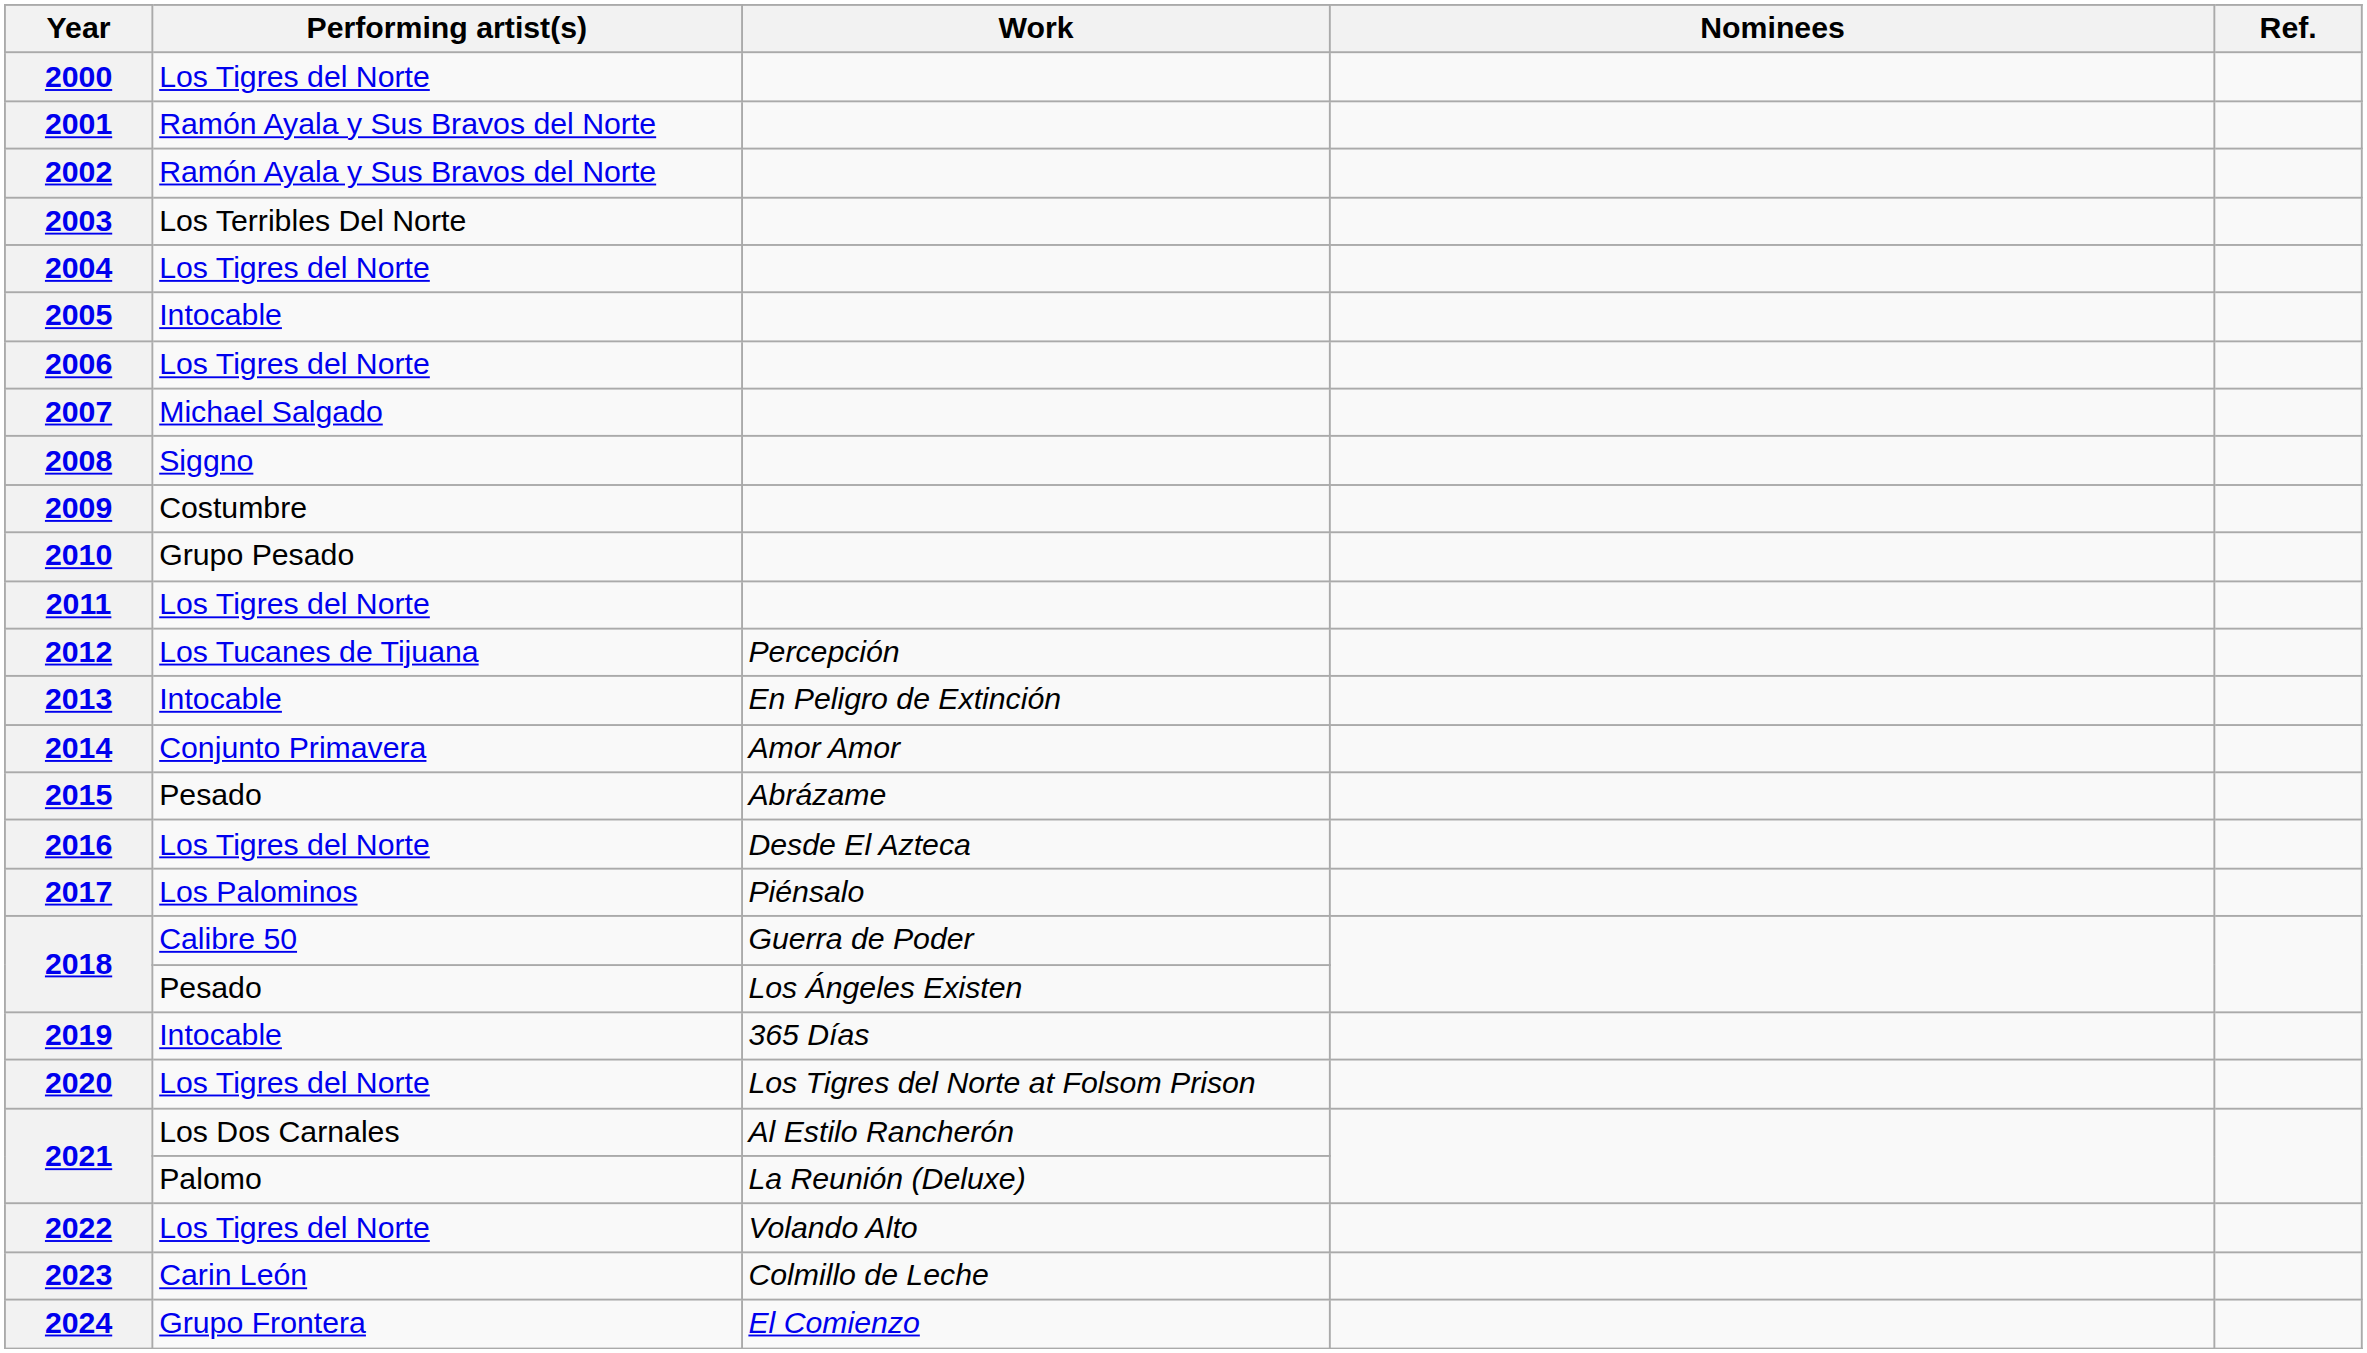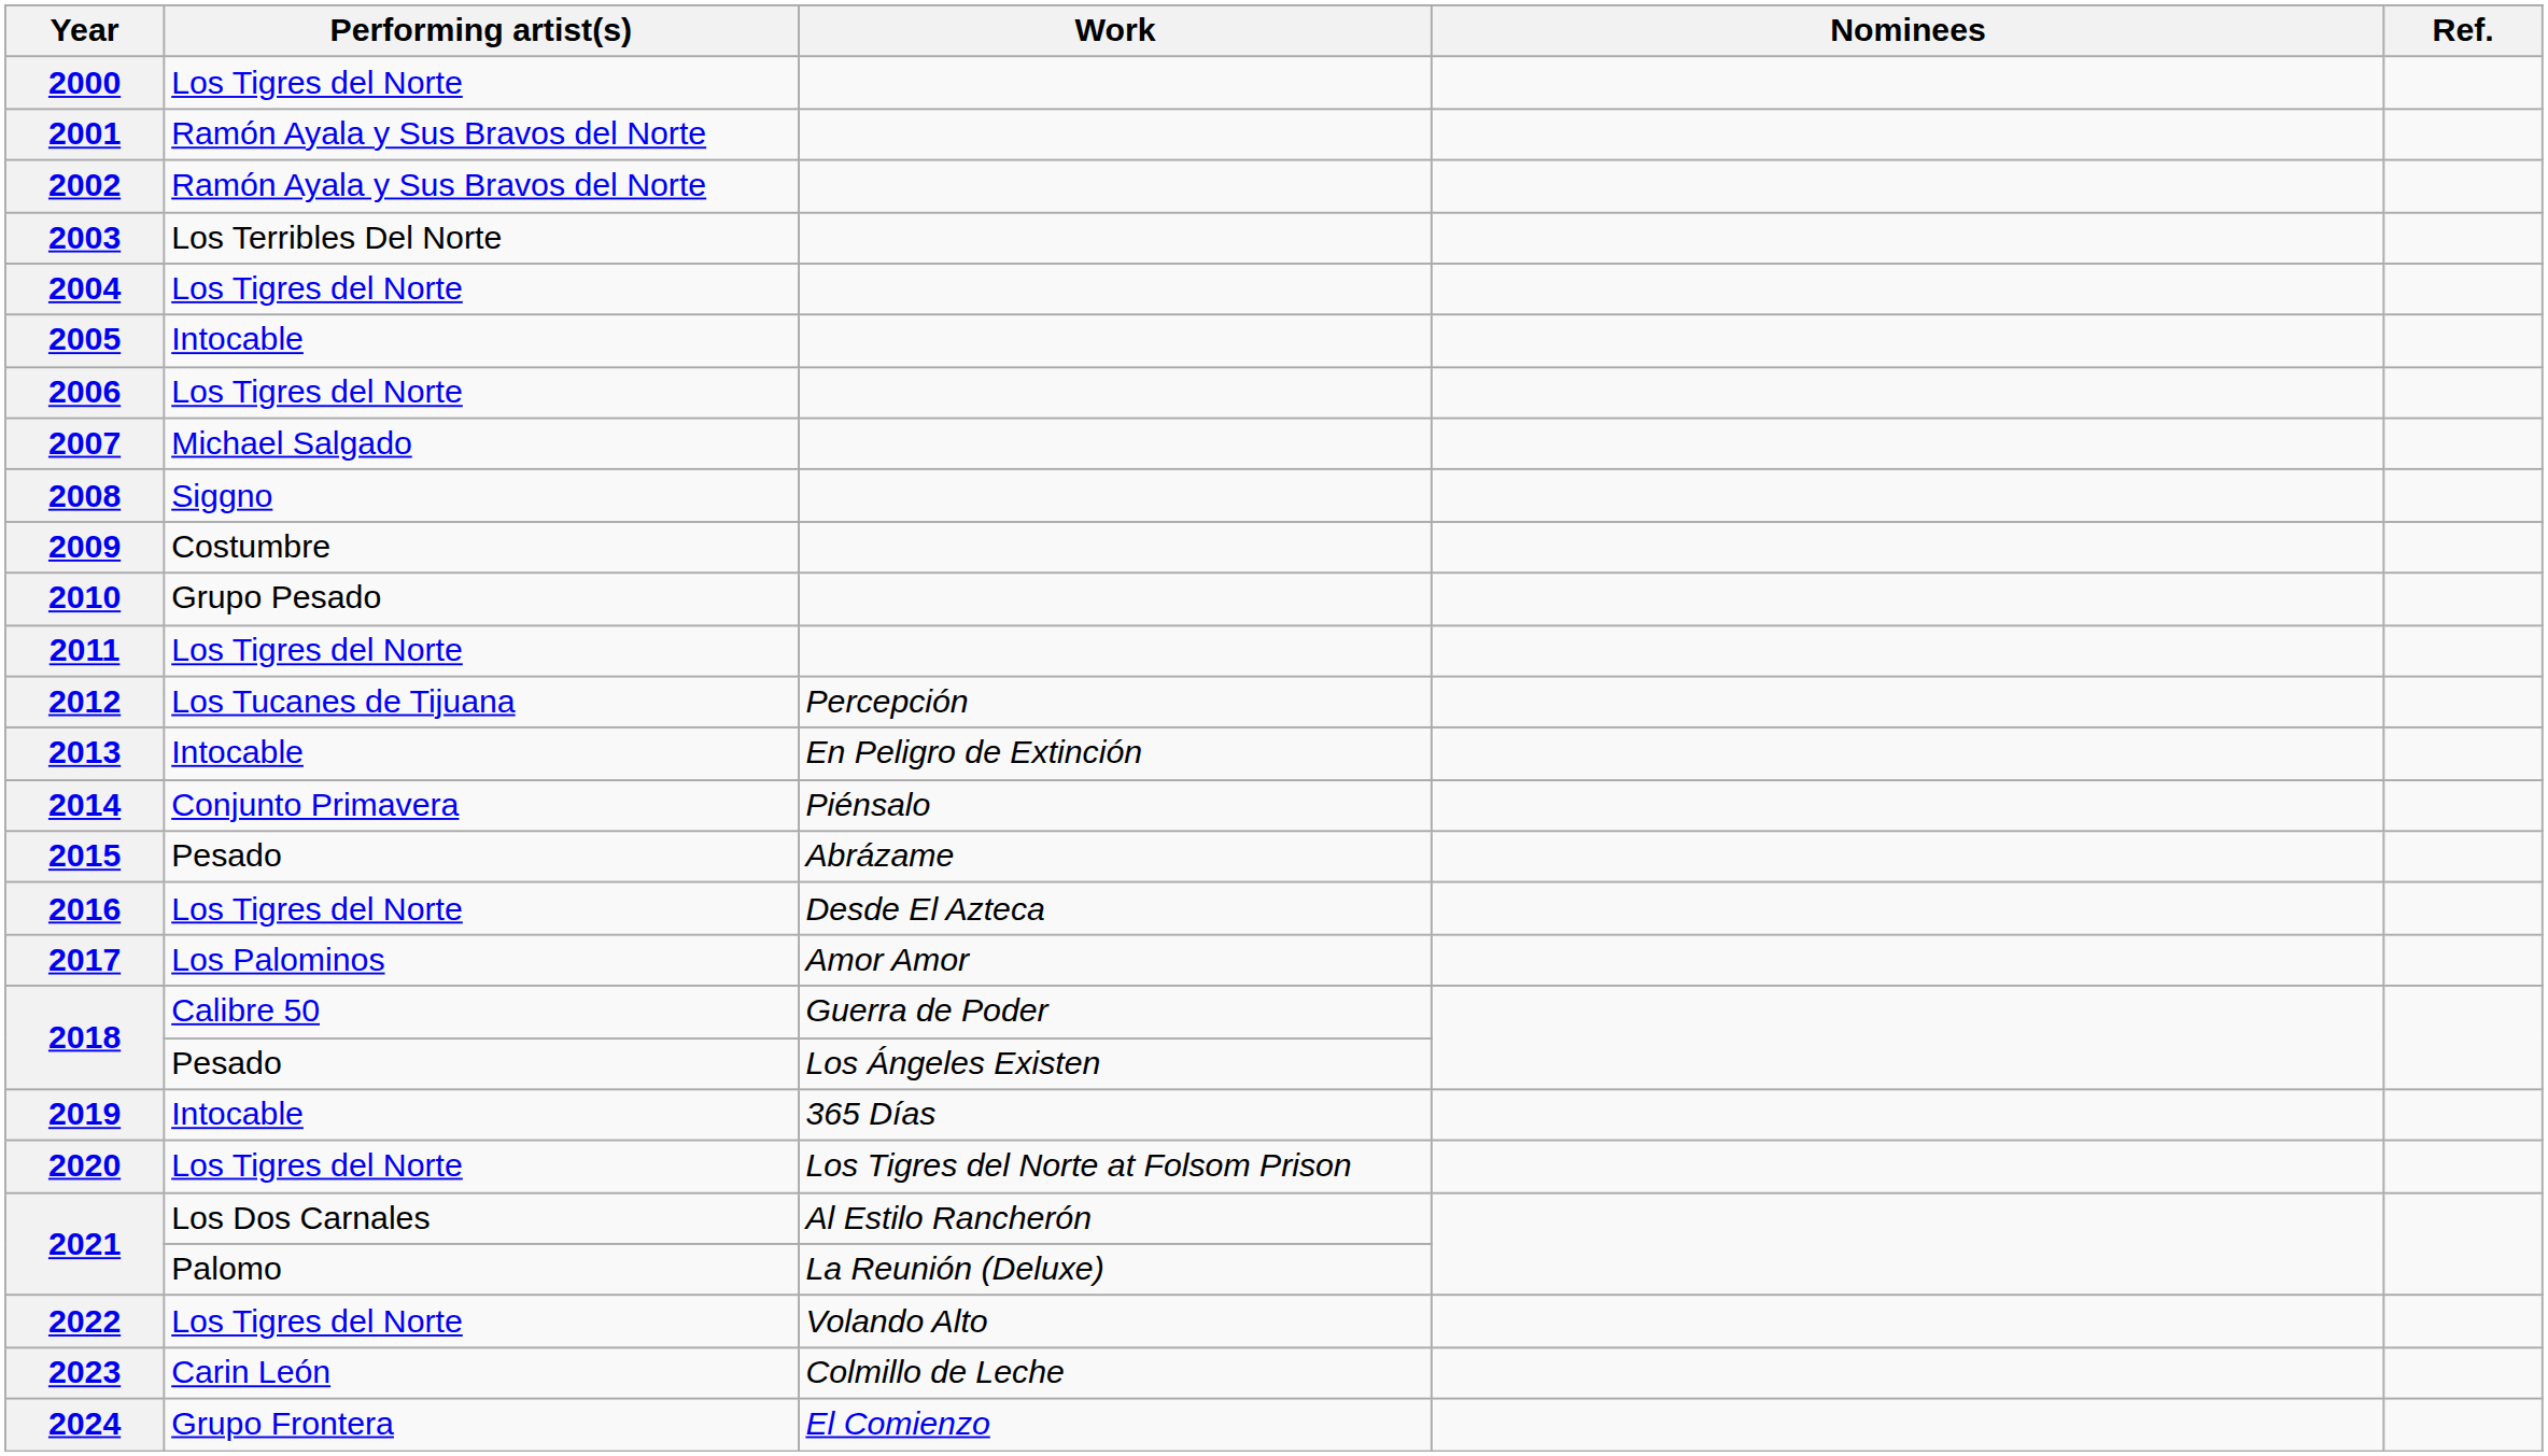 <table class="wikitable plainrowheaders sortable">
 <tr>
 <th scope="col" width="5%">Year</th>
 <th scope="col" width="20%">Performing artist(s)</th>
 <th scope="col" width="20%">Work</th>
 <th scope="col" class="unsortable" width="30%">Nominees</th>
 <th scope="col" class="unsortable" width="5%">Ref.</th>
 </tr>
 <tr>
 <th style="text-align:center;"><a href='#'>2000</a></th>
 <td><a href='#'>Los Tigres del Norte</a></td>
 <td></td>
 <td></td>
 <td style="text-align:center;"></td>
 </tr>
 <tr>
 <th style="text-align:center;"><a href='#'>2001</a></th>
 <td><a href='#'>Ramón Ayala y Sus Bravos del Norte</a></td>
 <td></td>
 <td></td>
 <td style="text-align:center;"></td>
 </tr>
 <tr>
 <th style="text-align:center;"><a href='#'>2002</a></th>
 <td><a href='#'>Ramón Ayala y Sus Bravos del Norte</a></td>
 <td></td>
 <td></td>
 <td style="text-align:center;"></td>
 </tr>
 <tr>
 <th style="text-align:center;"><a href='#'>2003</a></th>
 <td>Los Terribles Del Norte</td>
 <td></td>
 <td></td>
 <td style="text-align:center;"></td>
 </tr>
 <tr>
 <th style="text-align:center;"><a href='#'>2004</a></th>
 <td><a href='#'>Los Tigres del Norte</a></td>
 <td></td>
 <td></td>
 <td style="text-align:center;"></td>
 </tr>
 <tr>
 <th style="text-align:center;"><a href='#'>2005</a></th>
 <td><a href='#'>Intocable</a></td>
 <td></td>
 <td></td>
 <td style="text-align:center;"></td>
 </tr>
 <tr>
 <th style="text-align:center;"><a href='#'>2006</a></th>
 <td><a href='#'>Los Tigres del Norte</a></td>
 <td></td>
 <td></td>
 <td style="text-align:center;"></td>
 </tr>
 <tr>
 <th style="text-align:center;"><a href='#'>2007</a></th>
 <td><a href='#'>Michael Salgado</a></td>
 <td></td>
 <td></td>
 <td style="text-align:center;"></td>
 </tr>
 <tr>
 <th style="text-align:center;"><a href='#'>2008</a></th>
 <td><a href='#'>Siggno</a></td>
 <td></td>
 <td></td>
 <td style="text-align:center;"></td>
 </tr>
 <tr>
 <th style="text-align:center;"><a href='#'>2009</a></th>
 <td>Costumbre</td>
 <td></td>
 <td></td>
 <td style="text-align:center;"></td>
 </tr>
 <tr>
 <th style="text-align:center;"><a href='#'>2010</a></th>
 <td>Grupo Pesado</td>
 <td></td>
 <td></td>
 <td style="text-align:center;"></td>
 </tr>
 <tr>
 <th style="text-align:center;"><a href='#'>2011</a></th>
 <td><a href='#'>Los Tigres del Norte</a></td>
 <td></td>
 <td></td>
 <td style="text-align:center;"></td>
 </tr>
 <tr>
 <th style="text-align:center;"><a href='#'>2012</a></th>
 <td><a href='#'>Los Tucanes de Tijuana</a></td>
 <td><em>Percepción</em></td>
 <td></td>
 <td style="text-align:center;"></td>
 </tr>
 <tr>
 <th style="text-align:center;"><a href='#'>2013</a></th>
 <td><a href='#'>Intocable</a></td>
 <td><em>En Peligro de Extinción</em></td>
 <td></td>
 <td style="text-align:center;"></td>
 </tr>
 <tr>
 <th style="text-align:center;"><a href='#'>2014</a></th>
 <td><a href='#'>Conjunto Primavera</a></td>
-<td><em>Amor Amor</em></td>
+<td><em>Piénsalo</em></td>
 <td></td>
 <td style="text-align:center;"></td>
 </tr>
 <tr>
 <th style="text-align:center;"><a href='#'>2015</a></th>
 <td>Pesado</td>
 <td><em>Abrázame</em></td>
 <td></td>
 <td style="text-align:center;"></td>
 </tr>
 <tr>
 <th style="text-align:center;"><a href='#'>2016</a></th>
 <td><a href='#'>Los Tigres del Norte</a></td>
 <td><em>Desde El Azteca</em></td>
 <td></td>
 <td style="text-align:center;"></td>
 </tr>
 <tr>
 <th style="text-align:center;"><a href='#'>2017</a></th>
 <td><a href='#'>Los Palominos</a></td>
-<td><em>Piénsalo</em></td>
+<td><em>Amor Amor</em></td>
 <td></td>
 <td style="text-align:center;"></td>
 </tr>
 <tr>
 <th rowspan="2" style="text-align:center;"><a href='#'>2018</a></th>
 <td><a href='#'>Calibre 50</a></td>
 <td><em>Guerra de Poder</em></td>
 <td rowspan="2"></td>
 <td rowspan="2" style="text-align:center;"></td>
 </tr>
 <tr>
 <td>Pesado</td>
 <td><em>Los Ángeles Existen</em></td>
 </tr>
 <tr>
 <th style="text-align:center;"><a href='#'>2019</a></th>
 <td><a href='#'>Intocable</a></td>
 <td><em>365 Días</em></td>
 <td></td>
 <td style="text-align:center;"></td>
 </tr>
 <tr>
 <th style="text-align:center;"><a href='#'>2020</a></th>
 <td><a href='#'>Los Tigres del Norte</a></td>
 <td><em>Los Tigres del Norte at Folsom Prison</em></td>
 <td></td>
 <td style="text-align:center;"></td>
 </tr>
 <tr>
 <th rowspan="2" style="text-align:center;"><a href='#'>2021</a></th>
 <td>Los Dos Carnales</td>
 <td><em>Al Estilo Rancherón</em></td>
 <td rowspan="2"></td>
 <td rowspan="2" style="text-align:center;"></td>
 </tr>
 <tr>
 <td>Palomo</td>
 <td><em>La Reunión (Deluxe)</em></td>
 </tr>
 <tr>
 <th style="text-align:center;" scope="row"><a href='#'><strong>2022</strong></a></th>
 <td><a href='#'>Los Tigres del Norte</a></td>
 <td><em>Volando Alto</em></td>
 <td></td>
 <td></td>
 </tr>
 <tr>
 <th style="text-align:center;" scope="row"><a href='#'><strong>2023</strong></a></th>
 <td><a href='#'>Carin León</a></td>
 <td><em>Colmillo de Leche</em></td>
 <td></td>
 <td style="text-align:center;"></td>
 </tr>
 <tr>
 <th style="text-align:center;" scope="row"><a href='#'><strong>2024</strong></a></th>
 <td><a href='#'>Grupo Frontera</a></td>
 <td><em><a href='#'>El Comienzo</a></em></td>
 <td></td>
 <td align="center"></td>
 </tr>
 <tr>
 </tr>
 </table>
